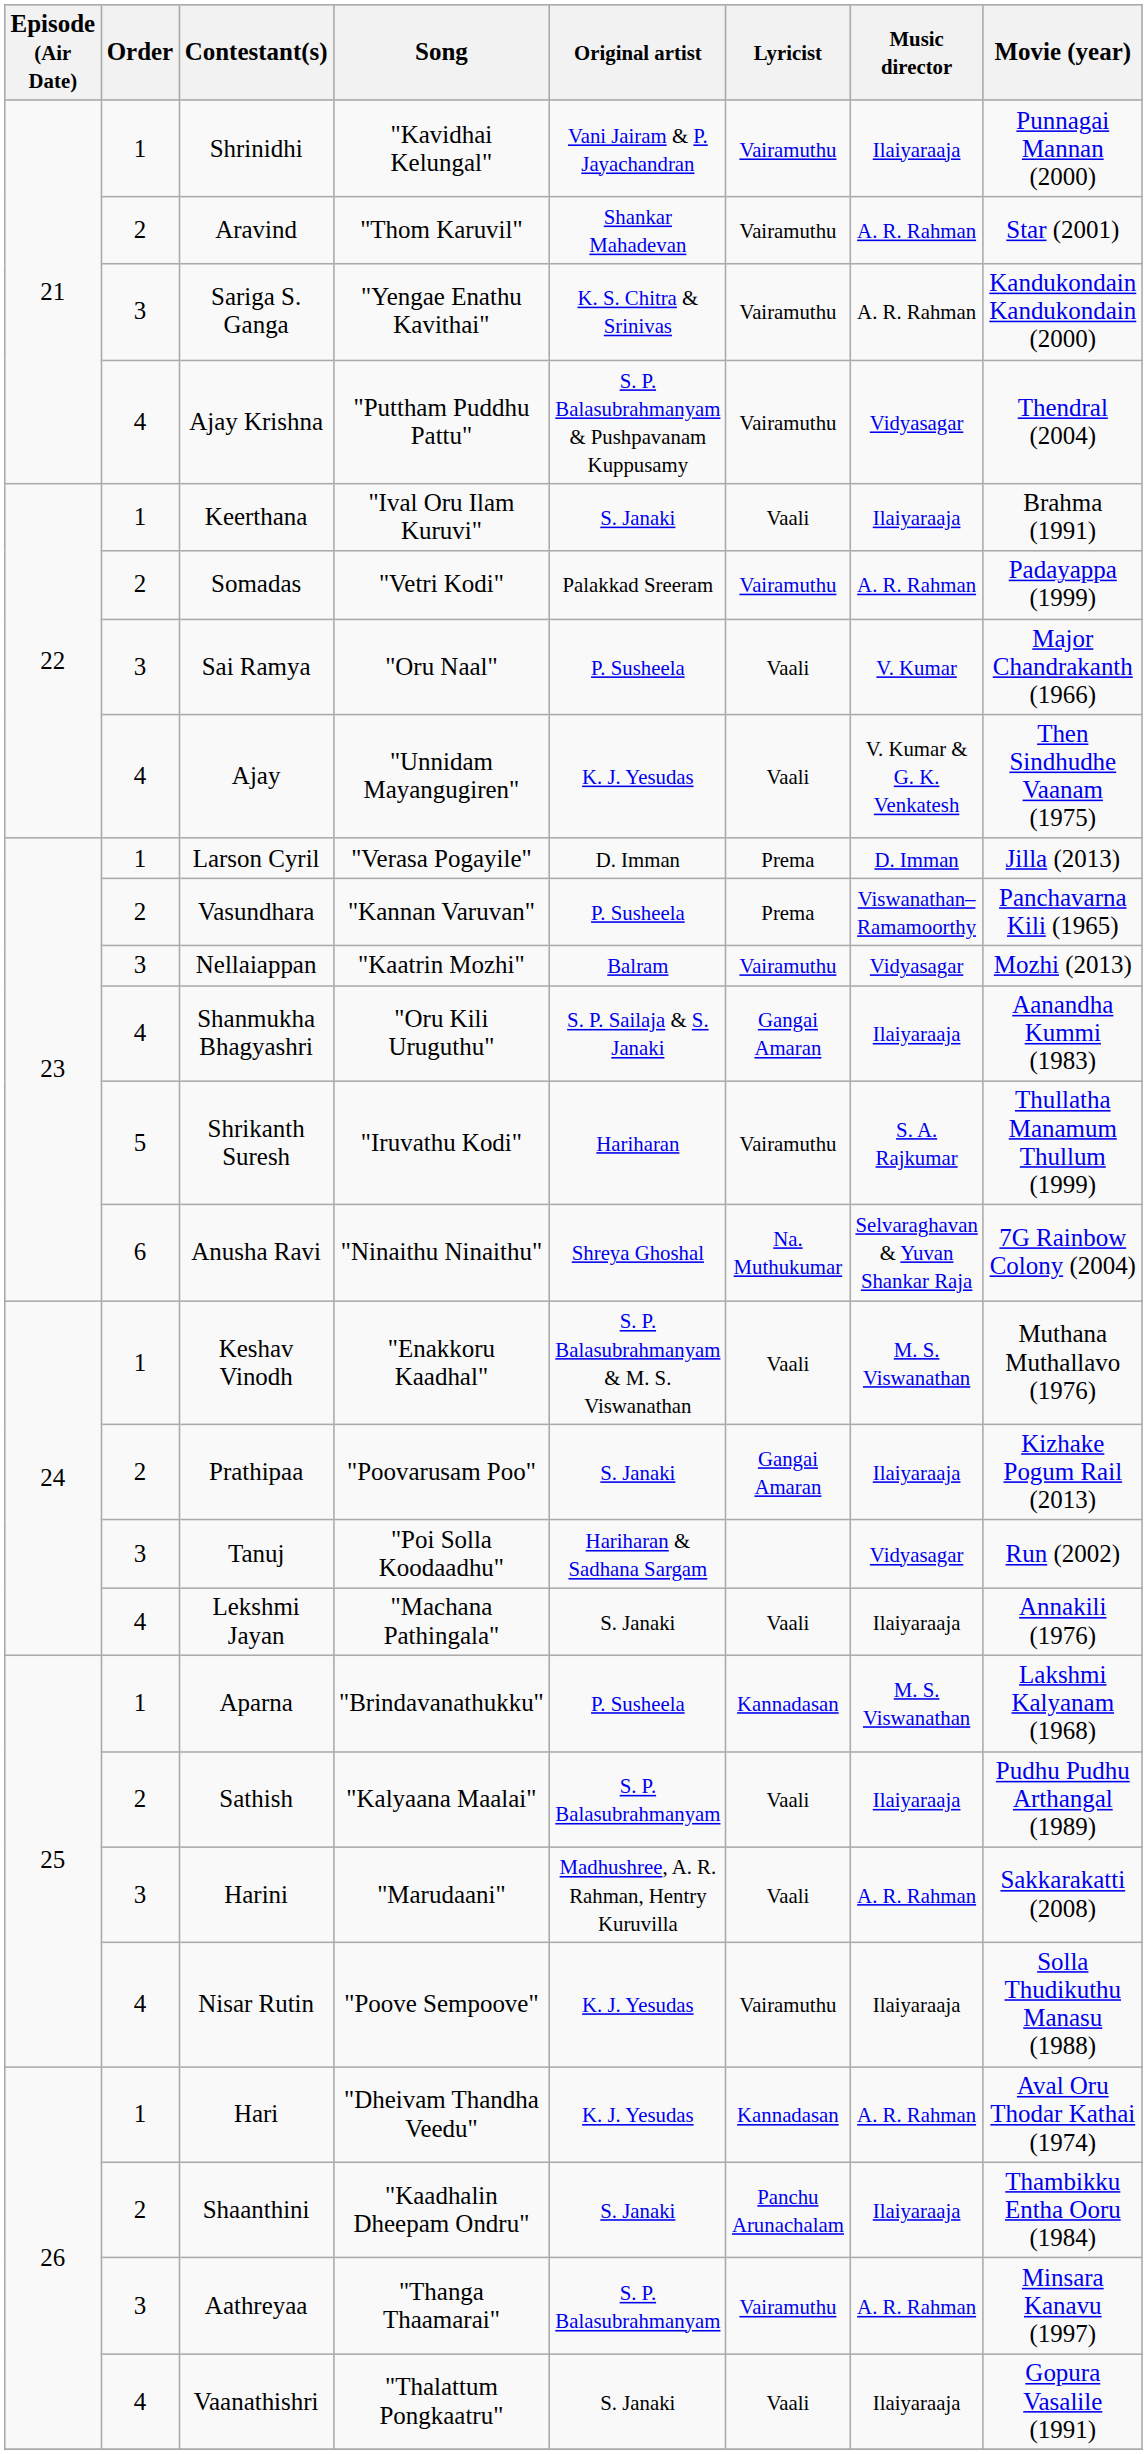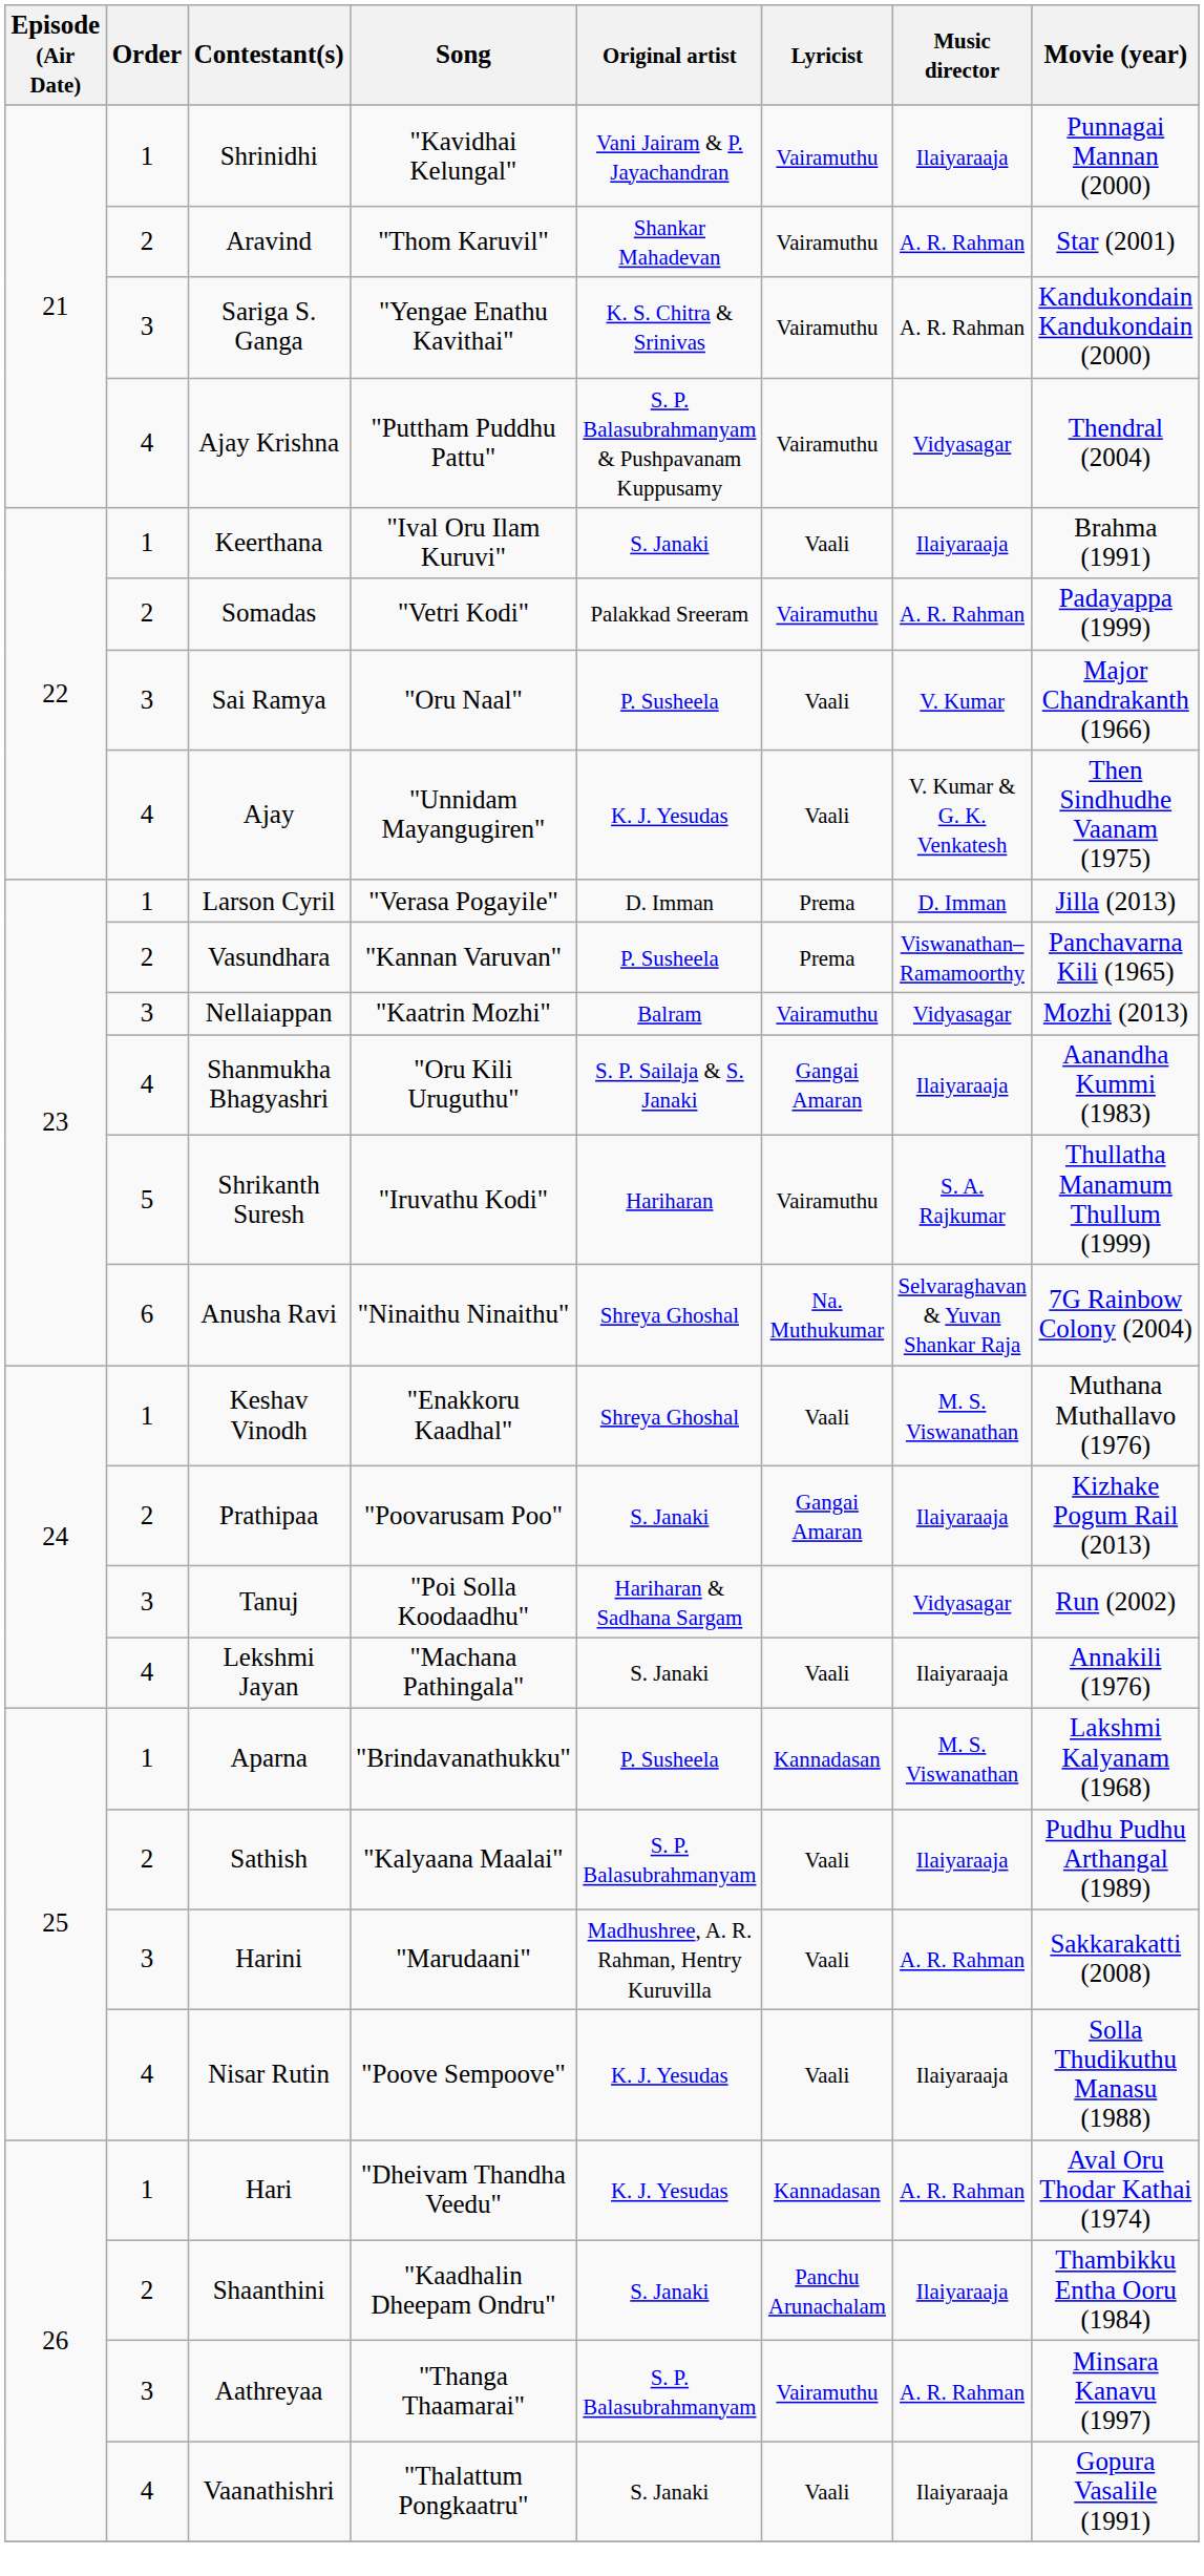 <table class="wikitable sortable" style="text-align: center; width: auto;">
 <tr style="background:lightgrey; text-align:center;">
 <th>Episode <small>(Air Date)</small></th>
 <th>Order</th>
 <th>Contestant(s)</th>
 <th>Song</th>
 <th><small>Original artist</small></th>
 <th><small>Lyricist</small></th>
 <th><small>Music director</small></th>
 <th>Movie (year)</th>
 </tr>
 <tr>
 <td rowspan=4>21 <br><small></small></td>
 <td>1</td>
 <td>Shrinidhi</td>
 <td>"Kavidhai Kelungal"</td>
 <td><small><a href='#'>Vani Jairam</a> & <a href='#'>P. Jayachandran</a></small></td>
 <td><small><a href='#'>Vairamuthu</a></small></td>
 <td><small><a href='#'>Ilaiyaraaja</a></small></td>
 <td><a href='#'>Punnagai Mannan</a> (2000)</td>
 </tr>
 <tr>
 <td>2</td>
 <td>Aravind</td>
 <td>"Thom Karuvil"</td>
 <td><small><a href='#'>Shankar Mahadevan</a></small></td>
 <td><small>Vairamuthu</small></td>
 <td><small><a href='#'>A. R. Rahman</a></small></td>
 <td><a href='#'>Star</a> (2001)</td>
 </tr>
 <tr>
 <td>3</td>
 <td>Sariga S. Ganga</td>
 <td>"Yengae Enathu Kavithai"</td>
 <td><small><a href='#'>K. S. Chitra</a> & <a href='#'>Srinivas</a></small></td>
 <td><small>Vairamuthu</small></td>
 <td><small>A. R. Rahman</small></td>
 <td><a href='#'>Kandukondain Kandukondain</a> (2000)</td>
 </tr>
 <tr>
 <td>4</td>
 <td>Ajay Krishna</td>
 <td>"Puttham Puddhu Pattu"</td>
 <td><small><a href='#'>S. P. Balasubrahmanyam</a> & Pushpavanam Kuppusamy</small></td>
 <td><small>Vairamuthu</small></td>
 <td><small><a href='#'>Vidyasagar</a></small></td>
 <td><a href='#'>Thendral</a> (2004)</td>
 </tr>
 <tr>
 <td rowspan=4>22 <br><small></small></td>
 <td>1</td>
 <td>Keerthana</td>
 <td>"Ival Oru Ilam Kuruvi"</td>
 <td><small><a href='#'>S. Janaki</a></small></td>
 <td><small>Vaali</small></td>
 <td><small><a href='#'>Ilaiyaraaja</a></small></td>
 <td>Brahma (1991)</td>
 </tr>
 <tr>
 <td>2</td>
 <td>Somadas</td>
 <td>"Vetri Kodi"</td>
 <td><small>Palakkad Sreeram</small></td>
 <td><small><a href='#'>Vairamuthu</a></small></td>
 <td><small><a href='#'>A. R. Rahman</a></small></td>
 <td><a href='#'>Padayappa</a> (1999)</td>
 </tr>
 <tr>
 <td>3</td>
 <td>Sai Ramya</td>
 <td>"Oru Naal"</td>
 <td><small><a href='#'>P. Susheela</a></small></td>
 <td><small>Vaali</small></td>
 <td><small><a href='#'>V. Kumar</a></small></td>
 <td><a href='#'>Major Chandrakanth</a> (1966)</td>
 </tr>
 <tr>
 <td>4</td>
 <td>Ajay</td>
 <td>"Unnidam Mayangugiren"</td>
 <td><small><a href='#'>K. J. Yesudas</a></small></td>
 <td><small>Vaali</small></td>
 <td><small>V. Kumar & <a href='#'>G. K. Venkatesh</a></small></td>
 <td><a href='#'>Then Sindhudhe Vaanam</a> (1975)</td>
 </tr>
 <tr>
 <td rowspan=6>23 <br><small></small></td>
 <td>1</td>
 <td>Larson Cyril</td>
 <td>"Verasa Pogayile"</td>
 <td><small>D. Imman</small></td>
 <td><small>Prema</small></td>
 <td><small><a href='#'>D. Imman</a></small></td>
 <td><a href='#'>Jilla</a> (2013)</td>
 </tr>
 <tr>
 <td>2</td>
 <td>Vasundhara</td>
 <td>"Kannan Varuvan"</td>
 <td><small><a href='#'>P. Susheela</a></small></td>
 <td><small>Prema</small></td>
 <td><small><a href='#'>Viswanathan–Ramamoorthy</a></small></td>
 <td><a href='#'>Panchavarna Kili</a> (1965)</td>
 </tr>
 <tr>
 <td>3</td>
 <td>Nellaiappan</td>
 <td>"Kaatrin Mozhi"</td>
 <td><small><a href='#'>Balram</a></small></td>
 <td><small><a href='#'>Vairamuthu</a></small></td>
 <td><small><a href='#'>Vidyasagar</a></small></td>
 <td><a href='#'>Mozhi</a> (2013)</td>
 </tr>
 <tr>
 <td>4</td>
 <td>Shanmukha Bhagyashri</td>
 <td>"Oru Kili Uruguthu"</td>
 <td><small><a href='#'>S. P. Sailaja</a> & <a href='#'>S. Janaki</a></small></td>
 <td><small><a href='#'>Gangai Amaran</a></small></td>
 <td><small><a href='#'>Ilaiyaraaja</a></small></td>
 <td><a href='#'>Aanandha Kummi</a> (1983)</td>
 </tr>
 <tr>
 <td>5</td>
 <td>Shrikanth Suresh</td>
 <td>"Iruvathu Kodi"</td>
 <td><small><a href='#'>Hariharan</a></small></td>
 <td><small>Vairamuthu</small></td>
 <td><small><a href='#'>S. A. Rajkumar</a></small></td>
 <td><a href='#'>Thullatha Manamum Thullum</a> (1999)</td>
 </tr>
 <tr>
 <td>6</td>
 <td>Anusha Ravi</td>
 <td>"Ninaithu Ninaithu"</td>
 <td><small><a href='#'>Shreya Ghoshal</a></small></td>
 <td><small><a href='#'>Na. Muthukumar</a></small></td>
 <td><small><a href='#'>Selvaraghavan</a> & <a href='#'>Yuvan Shankar Raja</a></small></td>
 <td><a href='#'>7G Rainbow Colony</a> (2004)</td>
 </tr>
 <tr>
 <td rowspan=4>24 <br><small></small></td>
 <td>1</td>
 <td>Keshav Vinodh</td>
 <td>"Enakkoru Kaadhal"</td>
-<td><small><a href='#'>S. P. Balasubrahmanyam</a> & M. S. Viswanathan</small></td>
+<td><small><a href='#'>Shreya Ghoshal</a></small></td>
 <td><small>Vaali</small></td>
 <td><small><a href='#'>M. S. Viswanathan</a></small></td>
 <td>Muthana Muthallavo (1976)</td>
 </tr>
 <tr>
 <td>2</td>
 <td>Prathipaa</td>
 <td>"Poovarusam Poo"</td>
 <td><small><a href='#'>S. Janaki</a></small></td>
 <td><small><a href='#'>Gangai Amaran</a></small></td>
 <td><small><a href='#'>Ilaiyaraaja</a></small></td>
 <td><a href='#'>Kizhake Pogum Rail</a> (2013)</td>
 </tr>
 <tr>
 <td>3</td>
 <td>Tanuj</td>
 <td>"Poi Solla Koodaadhu"</td>
 <td><small><a href='#'>Hariharan</a> & <a href='#'>Sadhana Sargam</a></small></td>
 <td></td>
 <td><small><a href='#'>Vidyasagar</a></small></td>
 <td><a href='#'>Run</a> (2002)</td>
 </tr>
 <tr>
 <td>4</td>
 <td>Lekshmi Jayan</td>
 <td>"Machana Pathingala"</td>
 <td><small>S. Janaki</small></td>
 <td><small>Vaali</small></td>
 <td><small>Ilaiyaraaja</small></td>
 <td><a href='#'>Annakili</a> (1976)</td>
 </tr>
 <tr>
 <td rowspan=4>25 <br><small></small></td>
 <td>1</td>
 <td>Aparna</td>
 <td>"Brindavanathukku"</td>
 <td><small><a href='#'>P. Susheela</a></small></td>
 <td><small><a href='#'>Kannadasan</a></small></td>
 <td><small><a href='#'>M. S. Viswanathan</a></small></td>
 <td><a href='#'>Lakshmi Kalyanam</a> (1968)</td>
 </tr>
 <tr>
 <td>2</td>
 <td>Sathish</td>
 <td>"Kalyaana Maalai"</td>
 <td><small><a href='#'>S. P. Balasubrahmanyam</a></small></td>
 <td><small>Vaali</small></td>
 <td><small><a href='#'>Ilaiyaraaja</a></small></td>
 <td><a href='#'>Pudhu Pudhu Arthangal</a> (1989)</td>
 </tr>
 <tr>
 <td>3</td>
 <td>Harini</td>
 <td>"Marudaani"</td>
 <td><small><a href='#'>Madhushree</a>, A. R. Rahman, Hentry Kuruvilla</small></td>
 <td><small>Vaali</small></td>
 <td><small><a href='#'>A. R. Rahman</a></small></td>
 <td><a href='#'>Sakkarakatti</a> (2008)</td>
 </tr>
 <tr>
 <td>4</td>
 <td>Nisar Rutin</td>
 <td>"Poove Sempoove"</td>
 <td><small><a href='#'>K. J. Yesudas</a></small></td>
-<td><small>Vairamuthu</small></td>
+<td><small>Vaali</small></td>
 <td><small>Ilaiyaraaja</small></td>
 <td><a href='#'>Solla Thudikuthu Manasu</a> (1988)</td>
 </tr>
 <tr>
 <td rowspan=4>26 <br><small></small></td>
 <td>1</td>
 <td>Hari</td>
 <td>"Dheivam Thandha Veedu"</td>
 <td><small><a href='#'>K. J. Yesudas</a></small></td>
 <td><small><a href='#'>Kannadasan</a></small></td>
 <td><small><a href='#'>A. R. Rahman</a></small></td>
 <td><a href='#'>Aval Oru Thodar Kathai</a> (1974)</td>
 </tr>
 <tr>
 <td>2</td>
 <td>Shaanthini</td>
 <td>"Kaadhalin Dheepam Ondru"</td>
 <td><small><a href='#'>S. Janaki</a></small></td>
 <td><small><a href='#'>Panchu Arunachalam</a></small></td>
 <td><small><a href='#'>Ilaiyaraaja</a></small></td>
 <td><a href='#'>Thambikku Entha Ooru</a> (1984)</td>
 </tr>
 <tr>
 <td>3</td>
 <td>Aathreyaa</td>
 <td>"Thanga Thaamarai"</td>
 <td><small><a href='#'>S. P. Balasubrahmanyam</a></small></td>
 <td><small><a href='#'>Vairamuthu</a></small></td>
 <td><small><a href='#'>A. R. Rahman</a></small></td>
 <td><a href='#'>Minsara Kanavu</a> (1997)</td>
 </tr>
 <tr>
 <td>4</td>
 <td>Vaanathishri</td>
 <td>"Thalattum Pongkaatru"</td>
 <td><small>S. Janaki</small></td>
 <td><small>Vaali</small></td>
 <td><small>Ilaiyaraaja</small></td>
 <td><a href='#'>Gopura Vasalile</a> (1991)</td>
 </tr>
 <tr>
 </tr>
 </table>
